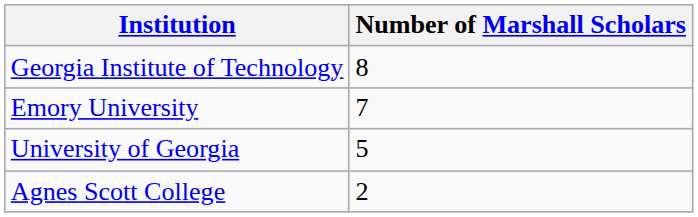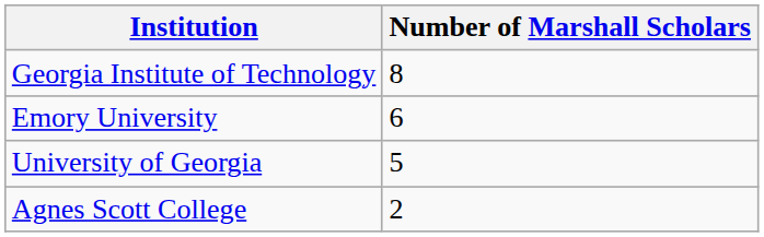 <table class="wikitable">
 <tr>
 <th><a href='#'>Institution</a></th>
 <th>Number of <a href='#'>Marshall Scholars</a></th>
 </tr>
 <tr>
 <td><a href='#'>Georgia Institute of Technology</a></td>
 <td>8</td>
 </tr>
 <tr>
 <td><a href='#'>Emory University</a></td>
-<td>7</td>
+<td>6</td>
 </tr>
 <tr>
 <td><a href='#'>University of Georgia</a></td>
 <td>5</td>
 </tr>
 <tr>
 <td><a href='#'>Agnes Scott College</a></td>
 <td>2</td>
 </tr>
 </table>
